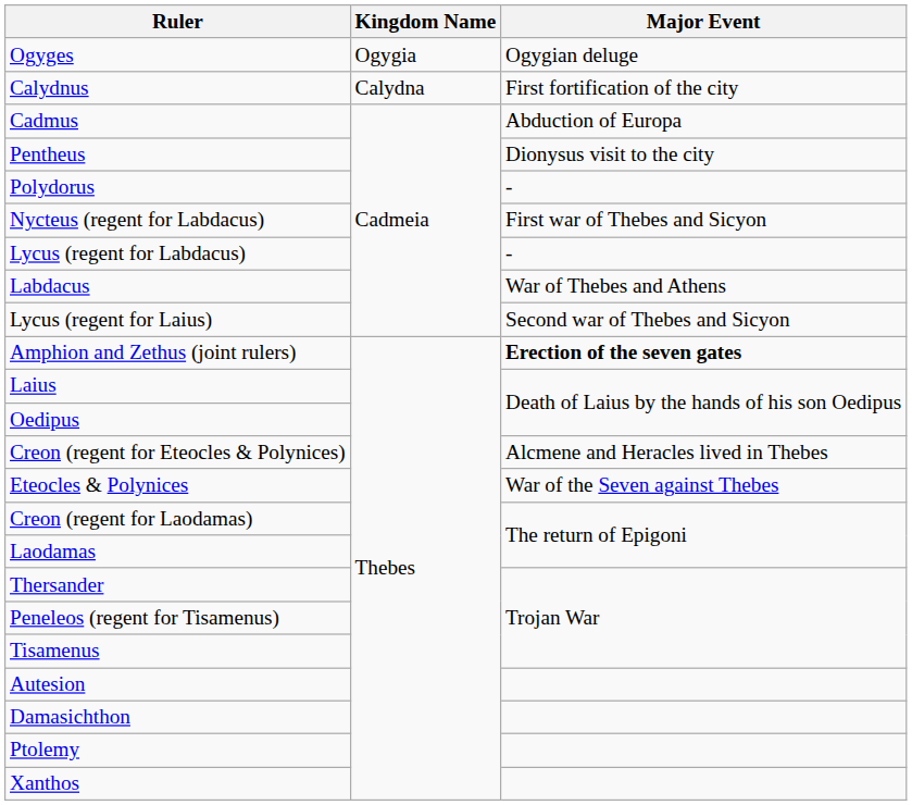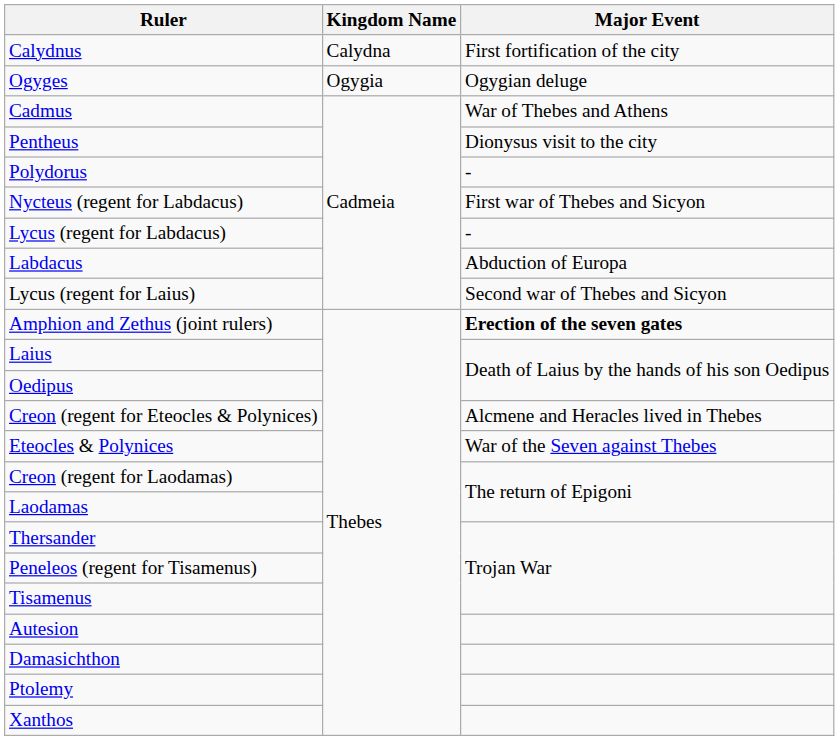 <table class="wikitable">
 <tr>
 <th>Ruler</th>
 <th>Kingdom Name</th>
 <th>Major Event</th>
 </tr>
 <tr>
+<td><a href='#'>Calydnus</a></td>
+<td>Calydna</td>
+<td>First fortification of the city</td>
+</tr>
+<tr>
 <td><a href='#'>Ogyges</a></td>
 <td>Ogygia</td>
 <td>Ogygian deluge</td>
 </tr>
 <tr>
-<td><a href='#'>Calydnus</a></td>
-<td>Calydna</td>
-<td>First fortification of the city</td>
-</tr>
-<tr>
 <td><a href='#'>Cadmus</a></td>
 <td rowspan="7">Cadmeia</td>
-<td>Abduction of Europa</td>
+<td>War of Thebes and Athens</td>
 </tr>
 <tr>
 <td><a href='#'>Pentheus</a></td>
 <td>Dionysus visit to the city</td>
 </tr>
 <tr>
 <td><a href='#'>Polydorus</a></td>
 <td>-</td>
 </tr>
 <tr>
 <td><a href='#'>Nycteus</a> (regent for Labdacus)</td>
 <td>First war of Thebes and Sicyon</td>
 </tr>
 <tr>
 <td><a href='#'>Lycus</a> (regent for Labdacus)</td>
 <td>-</td>
 </tr>
 <tr>
 <td><a href='#'>Labdacus</a></td>
-<td>War of Thebes and Athens</td>
+<td>Abduction of Europa</td>
 </tr>
 <tr>
 <td>Lycus (regent for Laius)</td>
 <td>Second war of Thebes and Sicyon</td>
 </tr>
 <tr>
 <td><a href='#'>Amphion and Zethus</a> (joint rulers)</td>
 <td rowspan="14">Thebes</td>
 <td><strong>Erection of the seven gates</strong></td>
 </tr>
 <tr>
 <td><a href='#'>Laius</a></td>
 <td rowspan="2">Death of Laius by the hands of his son Oedipus</td>
 </tr>
 <tr>
 <td><a href='#'>Oedipus</a></td>
 </tr>
 <tr>
 <td><a href='#'>Creon</a> (regent for Eteocles & Polynices)</td>
 <td>Alcmene and Heracles lived in Thebes</td>
 </tr>
 <tr>
 <td><a href='#'>Eteocles</a> & <a href='#'>Polynices</a></td>
 <td>War of the <a href='#'>Seven against Thebes</a></td>
 </tr>
 <tr>
 <td><a href='#'>Creon</a> (regent for Laodamas)</td>
 <td rowspan="2">The return of Epigoni</td>
 </tr>
 <tr>
 <td><a href='#'>Laodamas</a></td>
 </tr>
 <tr>
 <td><a href='#'>Thersander</a></td>
 <td rowspan="3">Trojan War</td>
 </tr>
 <tr>
 <td><a href='#'>Peneleos</a> (regent for Tisamenus)</td>
 </tr>
 <tr>
 <td><a href='#'>Tisamenus</a></td>
 </tr>
 <tr>
 <td><a href='#'>Autesion</a></td>
 <td></td>
 </tr>
 <tr>
 <td><a href='#'>Damasichthon</a></td>
 <td></td>
 </tr>
 <tr>
 <td><a href='#'>Ptolemy</a></td>
 <td></td>
 </tr>
 <tr>
 <td><a href='#'>Xanthos</a></td>
 <td></td>
 </tr>
 </table>
